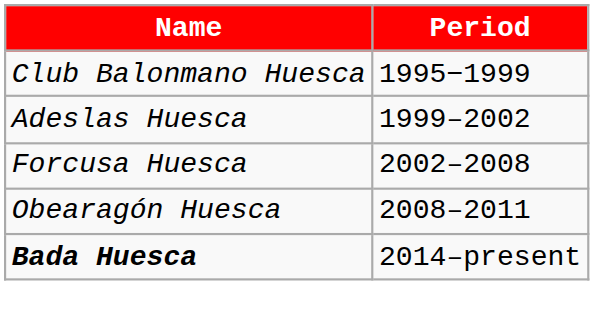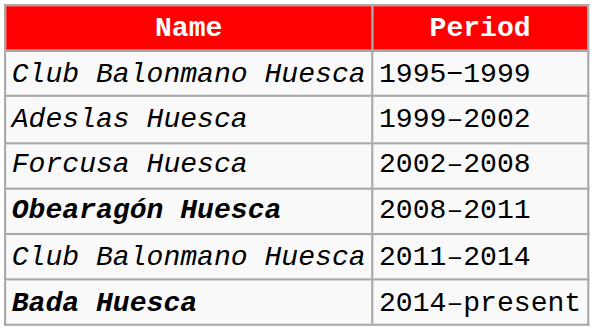 <table class="wikitable" style="text-align: left">
 <tr>
 <th style="color:#FFFFFF; background:red">Name</th>
 <th style="color:#FFFFFF; background:red">Period</th>
 </tr>
 <tr>
 <td align=left><em>Club Balonmano Huesca</em></td>
 <td>1995−1999</td>
 </tr>
 <tr>
 <td align=left><em>Adeslas Huesca</em></td>
 <td>1999–2002</td>
 </tr>
 <tr>
 <td align=left><em>Forcusa Huesca</em></td>
 <td>2002–2008</td>
 </tr>
 <tr>
-<td align=left><em>Obearagón Huesca</em></td>
+<td align=left><strong><em>Obearagón Huesca</em></strong></td>
 <td>2008–2011</td>
+</tr>
+<tr>
+<td align=left><em>Club Balonmano Huesca</em></td>
+<td>2011–2014</td>
 </tr>
 <tr>
 <td align=left><strong><em>Bada Huesca</em></strong></td>
 <td>2014–present</td>
 </tr>
 </table>
